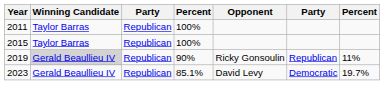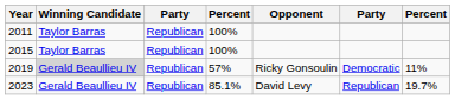 <table class="wikitable" style="margin:0.5em auto; font-size:95%;">
 <tr>
 <th>Year</th>
 <th>Winning Candidate</th>
 <th>Party</th>
 <th>Percent</th>
 <th>Opponent</th>
 <th>Party</th>
 <th>Percent</th>
 </tr>
 <tr>
 <td>2011</td>
 <td><a href='#'>Taylor Barras</a></td>
 <td><a href='#'>Republican</a></td>
 <td>100%</td>
 <td></td>
 <td></td>
 <td></td>
 </tr>
 <tr>
 <td>2015</td>
 <td><a href='#'>Taylor Barras</a></td>
 <td><a href='#'>Republican</a></td>
 <td>100%</td>
 <td></td>
 <td></td>
 <td></td>
 </tr>
 <tr>
 <td>2019</td>
 <td style="background: lightgrey;"><a href='#'>Gerald Beaullieu IV</a></td>
 <td><a href='#'>Republican</a></td>
-<td>90%</td>
+<td>57%</td>
 <td>Ricky Gonsoulin</td>
-<td><a href='#'>Republican</a></td>
+<td><a href='#'>Democratic</a></td>
 <td>11%</td>
 </tr>
 <tr>
 <td>2023</td>
 <td><a href='#'>Gerald Beaullieu IV</a></td>
 <td><a href='#'>Republican</a></td>
 <td>85.1%</td>
 <td>David Levy</td>
-<td><a href='#'>Democratic</a></td>
+<td><a href='#'>Republican</a></td>
 <td>19.7%</td>
 </tr>
 </table>
